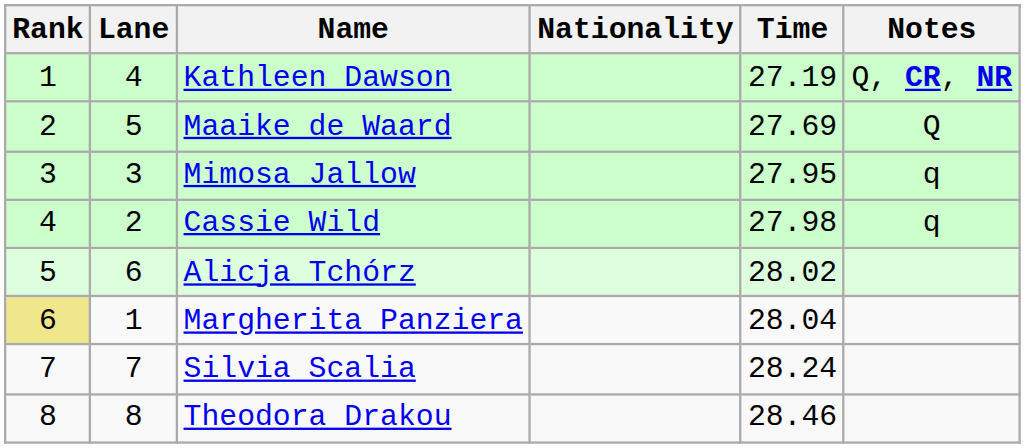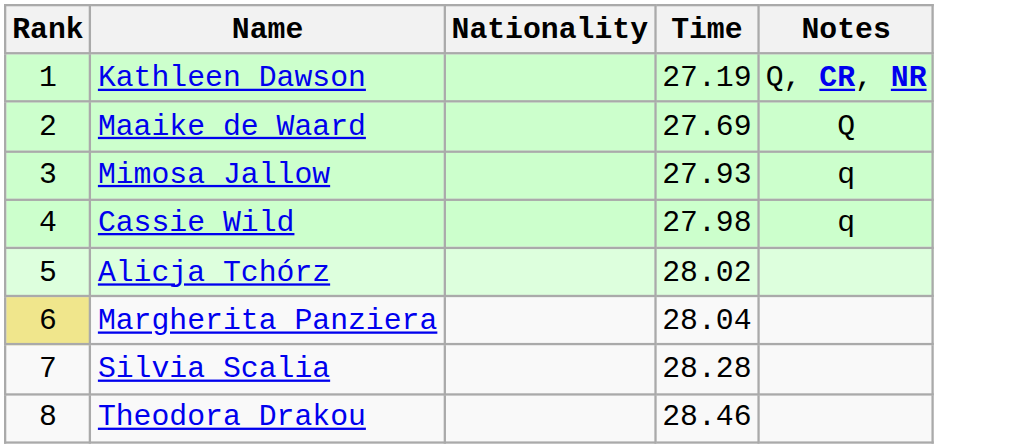 <table class="wikitable sortable" style="text-align:center">
 <tr>
 <th>Rank</th>
-<th>Lane</th>
 <th>Name</th>
 <th>Nationality</th>
 <th>Time</th>
 <th>Notes</th>
 </tr>
 <tr bgcolor=ccffcc>
 <td>1</td>
-<td>4</td>
 <td align=left><a href='#'>Kathleen Dawson</a></td>
 <td align=left></td>
 <td>27.19</td>
 <td>Q, <strong><a href='#'>CR</a></strong>, <strong><a href='#'>NR</a></strong></td>
 </tr>
 <tr bgcolor=ccffcc>
 <td>2</td>
-<td>5</td>
 <td align=left><a href='#'>Maaike de Waard</a></td>
 <td align=left></td>
 <td>27.69</td>
 <td>Q</td>
 </tr>
 <tr bgcolor=ccffcc>
 <td>3</td>
-<td>3</td>
 <td align=left><a href='#'>Mimosa Jallow</a></td>
 <td align=left></td>
-<td>27.95</td>
+<td>27.93</td>
 <td>q</td>
 </tr>
 <tr bgcolor=ccffcc>
 <td>4</td>
-<td>2</td>
 <td align=left><a href='#'>Cassie Wild</a></td>
 <td align=left></td>
 <td>27.98</td>
 <td>q</td>
 </tr>
 <tr bgcolor=ddffdd>
 <td>5</td>
-<td>6</td>
 <td align=left><a href='#'>Alicja Tchórz</a></td>
 <td align=left></td>
 <td>28.02</td>
 <td></td>
 </tr>
 <tr>
 <td style="background: khaki;">6</td>
-<td>1</td>
 <td align=left><a href='#'>Margherita Panziera</a></td>
 <td align=left></td>
 <td>28.04</td>
 <td></td>
 </tr>
 <tr>
 <td>7</td>
-<td>7</td>
 <td align=left><a href='#'>Silvia Scalia</a></td>
 <td align=left></td>
-<td>28.24</td>
+<td>28.28</td>
 <td></td>
 </tr>
 <tr>
-<td>8</td>
 <td>8</td>
 <td align=left><a href='#'>Theodora Drakou</a></td>
 <td align=left></td>
 <td>28.46</td>
 <td></td>
 </tr>
 </table>
